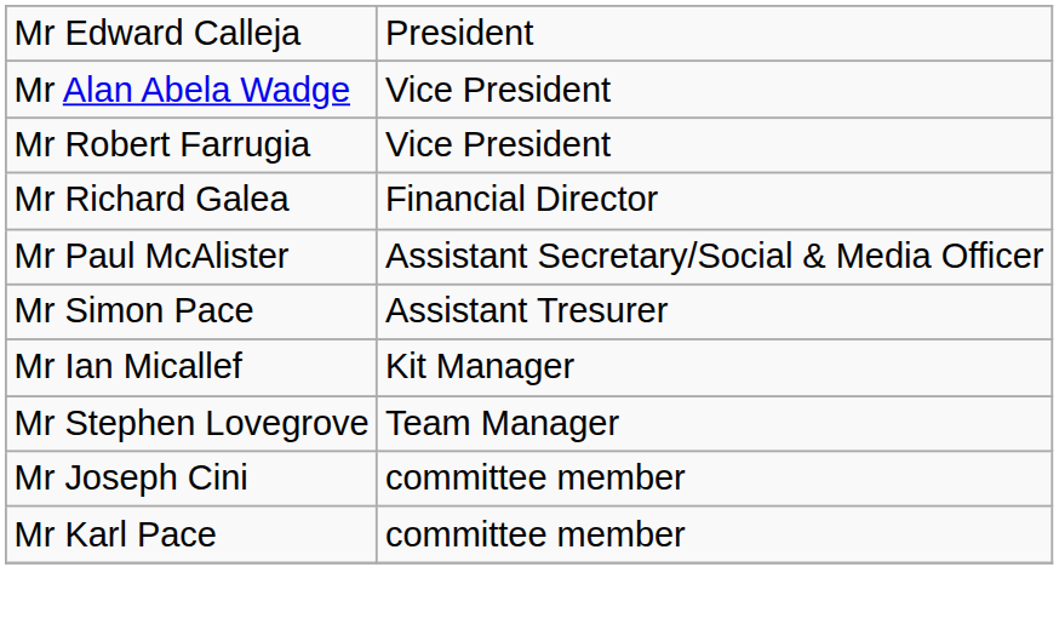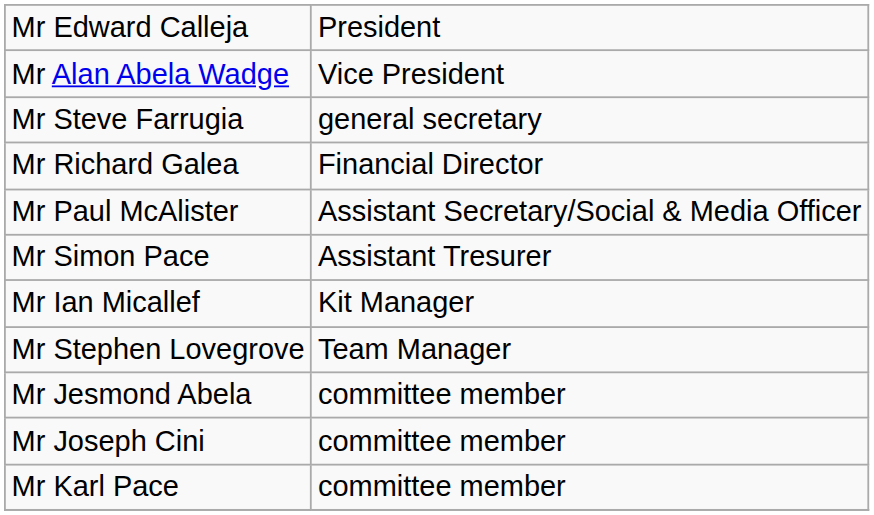 <table class="wikitable">
 <tr>
 <td> Mr Edward Calleja</td>
 <td>President</td>
 </tr>
 <tr>
 <td> Mr <a href='#'>Alan Abela Wadge</a></td>
 <td>Vice President</td>
 </tr>
 <tr>
-<td> Mr Robert Farrugia</td>
-<td>Vice President</td>
+<td> Mr Steve Farrugia</td>
+<td>general secretary</td>
 </tr>
 <tr>
 <td> Mr Richard Galea</td>
 <td>Financial Director</td>
 </tr>
 <tr>
 <td> Mr Paul McAlister</td>
 <td>Assistant Secretary/Social & Media Officer</td>
 </tr>
 <tr>
 <td> Mr Simon Pace</td>
 <td>Assistant Tresurer</td>
 </tr>
 <tr>
 <td> Mr Ian Micallef</td>
 <td>Kit Manager</td>
 </tr>
 <tr>
 <td> Mr Stephen Lovegrove</td>
 <td>Team Manager</td>
 </tr>
 <tr>
+<td> Mr Jesmond Abela</td>
+<td>committee member</td>
+</tr>
+<tr>
 <td> Mr Joseph Cini</td>
 <td>committee member</td>
 </tr>
 <tr>
 <td> Mr Karl Pace</td>
 <td>committee member</td>
 </tr>
 <tr>
 </tr>
 </table>
